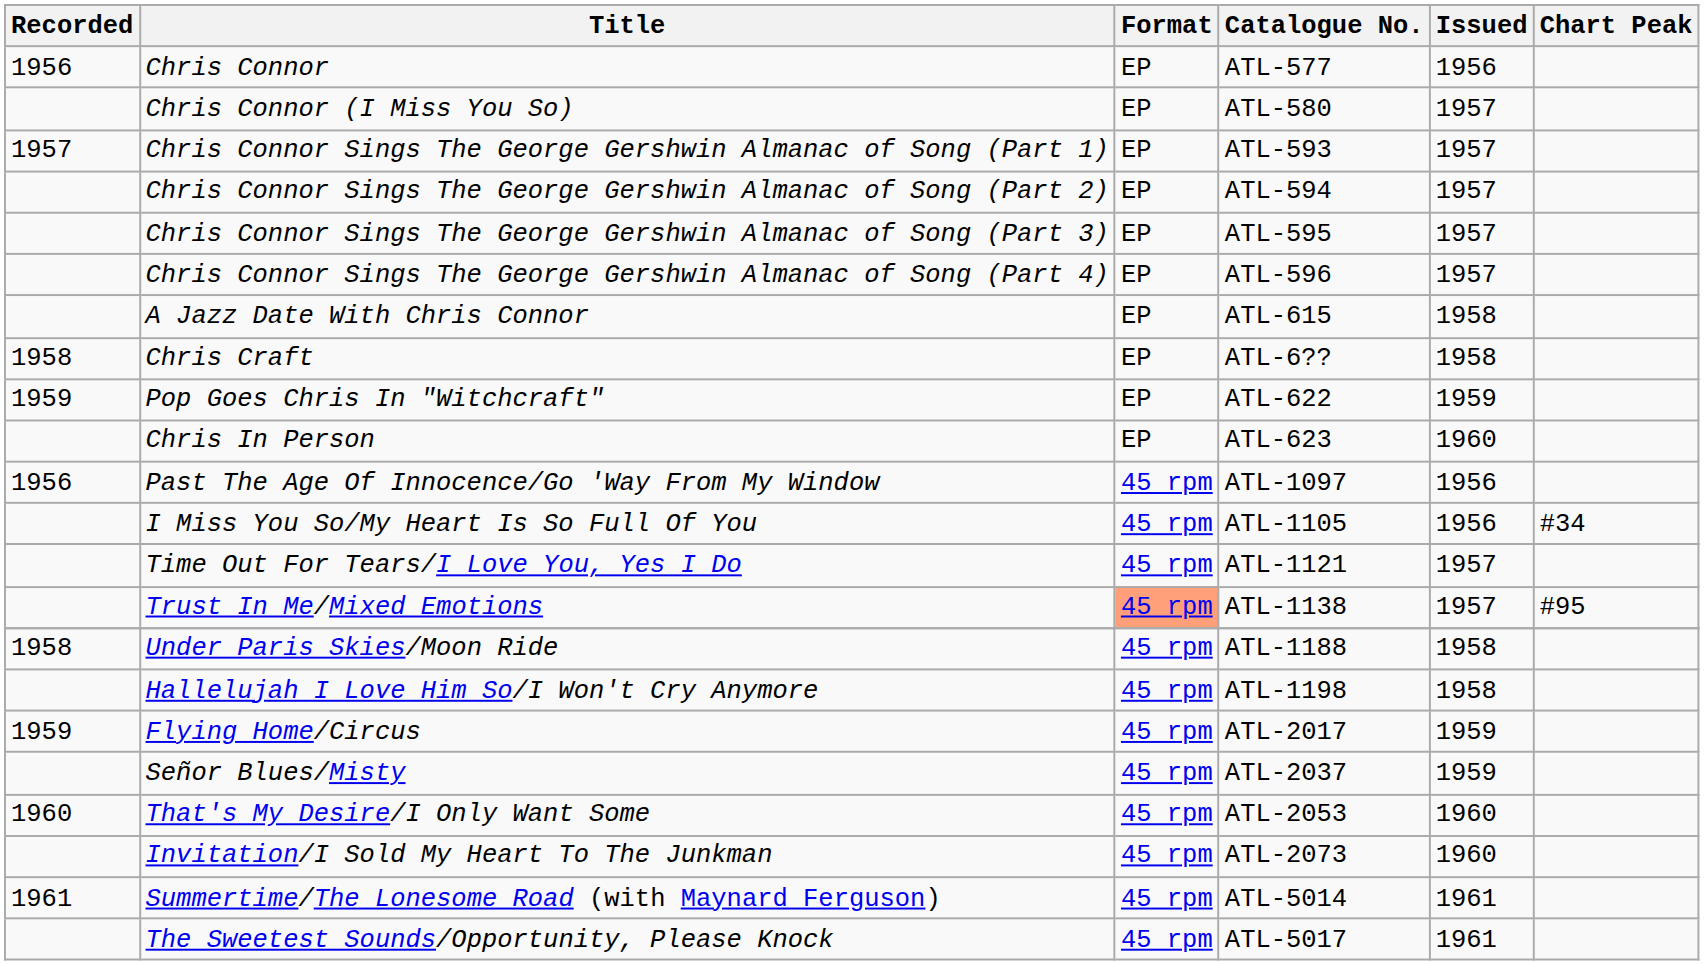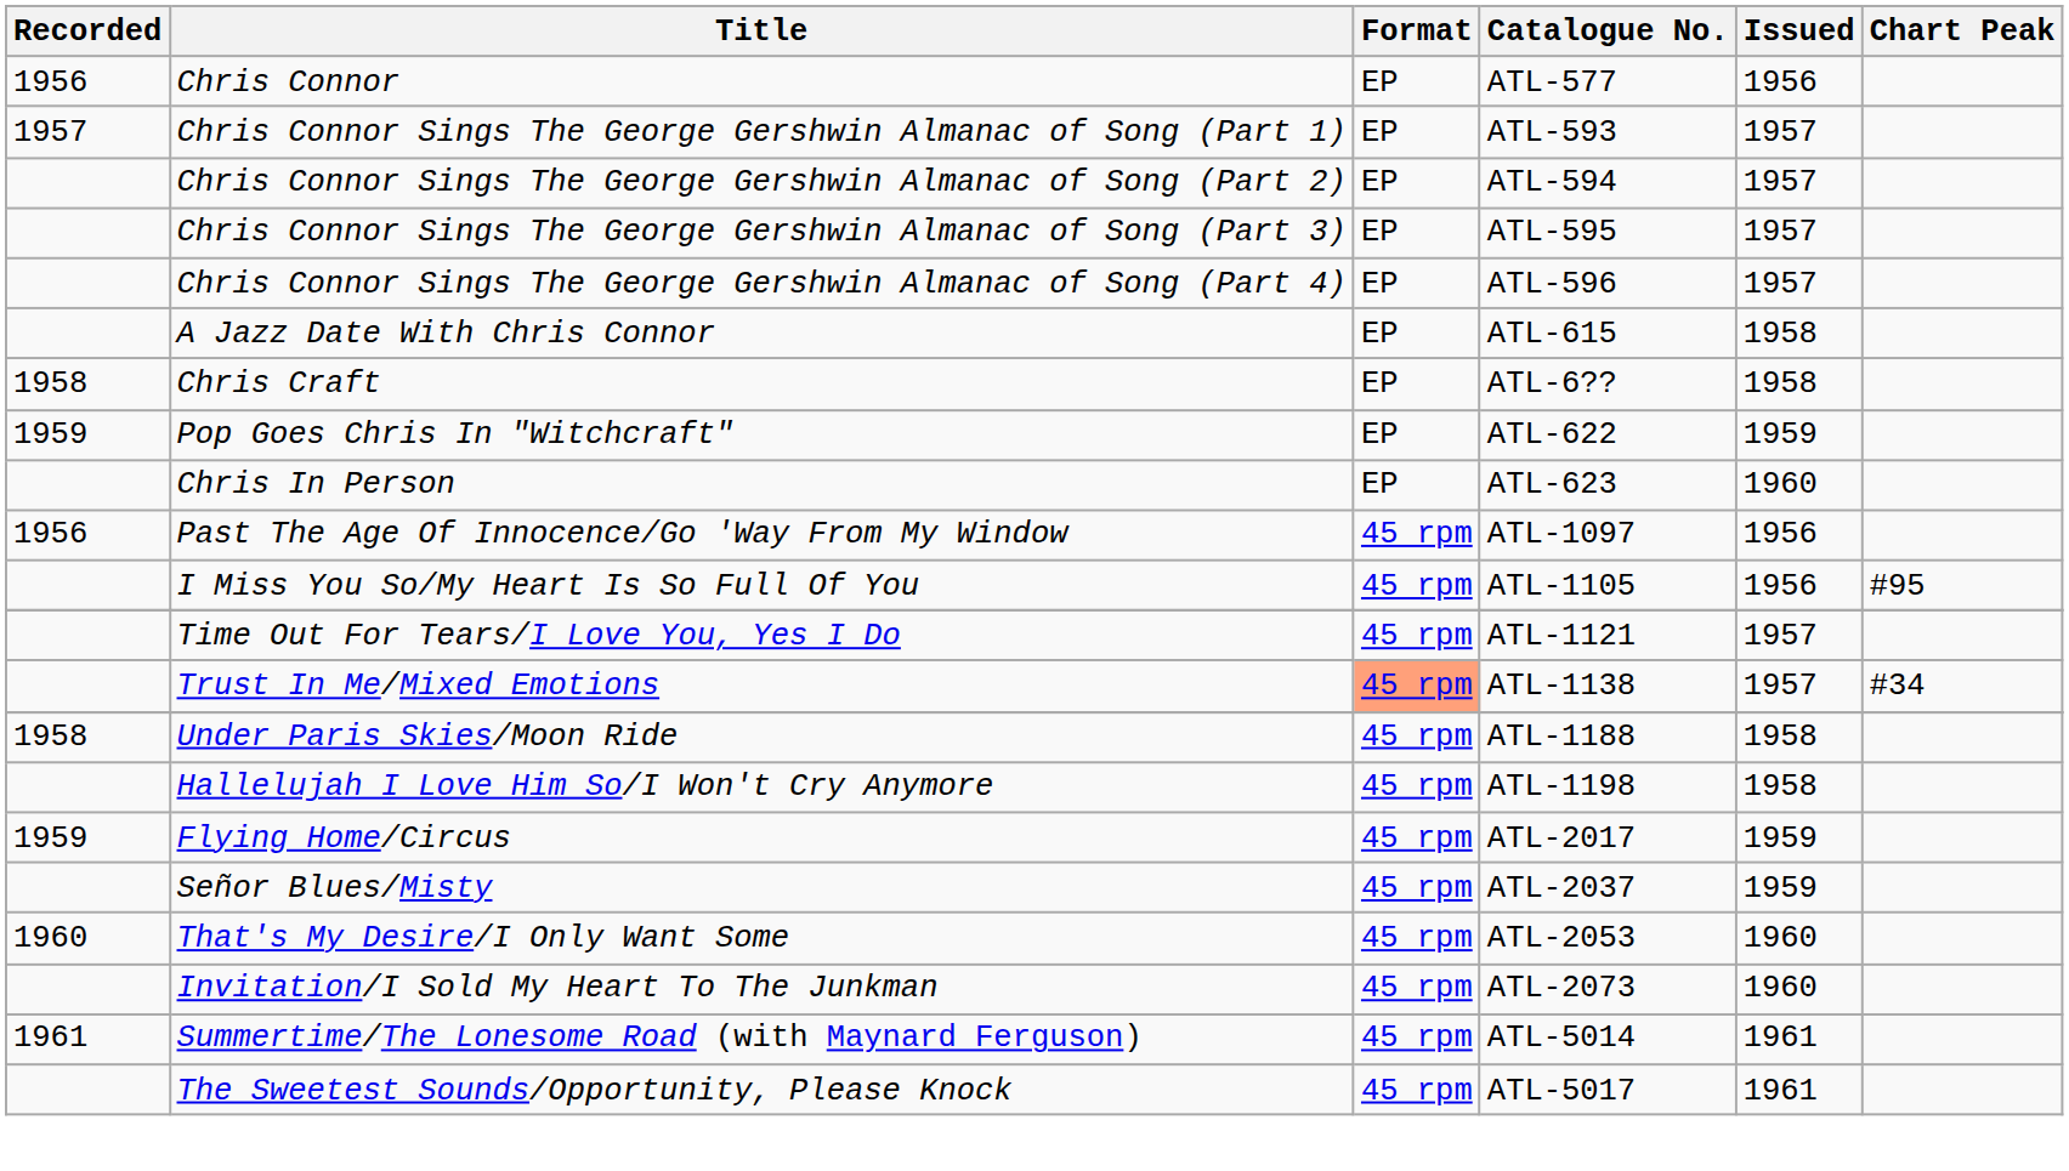 <table class="wikitable">
 <tr>
 <th>Recorded</th>
 <th>Title</th>
 <th>Format</th>
 <th>Catalogue No.</th>
 <th>Issued</th>
 <th>Chart Peak</th>
 </tr>
 <tr>
 <td>1956</td>
 <td><em>Chris Connor</em></td>
 <td>EP</td>
 <td>ATL-577</td>
 <td>1956</td>
-<td></td>
-</tr>
-<tr>
-<td></td>
-<td><em>Chris Connor (I Miss You So)</em></td>
-<td>EP</td>
-<td>ATL-580</td>
-<td>1957</td>
 <td></td>
 </tr>
 <tr>
 <td>1957</td>
 <td><em>Chris Connor Sings The George Gershwin Almanac of Song (Part 1)</em></td>
 <td>EP</td>
 <td>ATL-593</td>
 <td>1957</td>
 <td></td>
 </tr>
 <tr>
 <td></td>
 <td><em>Chris Connor Sings The George Gershwin Almanac of Song (Part 2)</em></td>
 <td>EP</td>
 <td>ATL-594</td>
 <td>1957</td>
 <td></td>
 </tr>
 <tr>
 <td></td>
 <td><em>Chris Connor Sings The George Gershwin Almanac of Song (Part 3)</em></td>
 <td>EP</td>
 <td>ATL-595</td>
 <td>1957</td>
 <td></td>
 </tr>
 <tr>
 <td></td>
 <td><em>Chris Connor Sings The George Gershwin Almanac of Song (Part 4)</em></td>
 <td>EP</td>
 <td>ATL-596</td>
 <td>1957</td>
 <td></td>
 </tr>
 <tr>
 <td></td>
 <td><em>A Jazz Date With Chris Connor</em></td>
 <td>EP</td>
 <td>ATL-615</td>
 <td>1958</td>
 <td></td>
 </tr>
 <tr>
 <td>1958</td>
 <td><em>Chris Craft</em></td>
 <td>EP</td>
 <td>ATL-6??</td>
 <td>1958</td>
 <td></td>
 </tr>
 <tr>
 <td>1959</td>
 <td><em>Pop Goes Chris In "Witchcraft"</em></td>
 <td>EP</td>
 <td>ATL-622</td>
 <td>1959</td>
 <td></td>
 </tr>
 <tr>
 <td></td>
 <td><em>Chris In Person</em></td>
 <td>EP</td>
 <td>ATL-623</td>
 <td>1960</td>
 <td></td>
 </tr>
 <tr>
 <td>1956</td>
 <td><em>Past The Age Of Innocence/Go 'Way From My Window</em></td>
 <td><a href='#'>45 rpm</a></td>
 <td>ATL-1097</td>
 <td>1956</td>
 <td></td>
 </tr>
 <tr>
 <td></td>
 <td><em>I Miss You So/My Heart Is So Full Of You</em></td>
 <td><a href='#'>45 rpm</a></td>
 <td>ATL-1105</td>
 <td>1956</td>
-<td>#34</td>
+<td>#95</td>
 </tr>
 <tr>
 </tr>
 <tr>
 <td></td>
 <td><em>Time Out For Tears/<a href='#'>I Love You, Yes I Do</a></em></td>
 <td><a href='#'>45 rpm</a></td>
 <td>ATL-1121</td>
 <td>1957</td>
 <td></td>
 </tr>
 <tr>
 <td></td>
 <td><em><a href='#'>Trust In Me</a>/<a href='#'>Mixed Emotions</a></em></td>
 <td style="background: lightsalmon;"><a href='#'>45 rpm</a></td>
 <td>ATL-1138</td>
 <td>1957</td>
-<td>#95</td>
+<td>#34</td>
 </tr>
 <tr>
 </tr>
 <tr>
 <td>1958</td>
 <td><em><a href='#'>Under Paris Skies</a>/Moon Ride</em></td>
 <td><a href='#'>45 rpm</a></td>
 <td>ATL-1188</td>
 <td>1958</td>
 <td></td>
 </tr>
 <tr>
 <td></td>
 <td><em><a href='#'>Hallelujah I Love Him So</a>/I Won't Cry Anymore</em></td>
 <td><a href='#'>45 rpm</a></td>
 <td>ATL-1198</td>
 <td>1958</td>
 <td></td>
 </tr>
 <tr>
 <td>1959</td>
 <td><em><a href='#'>Flying Home</a>/Circus</em></td>
 <td><a href='#'>45 rpm</a></td>
 <td>ATL-2017</td>
 <td>1959</td>
 <td></td>
 </tr>
 <tr>
 <td></td>
 <td><em>Señor Blues/<a href='#'>Misty</a></em></td>
 <td><a href='#'>45 rpm</a></td>
 <td>ATL-2037</td>
 <td>1959</td>
 <td></td>
 </tr>
 <tr>
 <td>1960</td>
 <td><em><a href='#'>That's My Desire</a>/I Only Want Some</em></td>
 <td><a href='#'>45 rpm</a></td>
 <td>ATL-2053</td>
 <td>1960</td>
 <td></td>
 </tr>
 <tr>
 <td></td>
 <td><em><a href='#'>Invitation</a>/I Sold My Heart To The Junkman</em></td>
 <td><a href='#'>45 rpm</a></td>
 <td>ATL-2073</td>
 <td>1960</td>
 <td></td>
 </tr>
 <tr>
 <td>1961</td>
 <td><em><a href='#'>Summertime</a>/<a href='#'>The Lonesome Road</a></em> (with <a href='#'>Maynard Ferguson</a>)</td>
 <td><a href='#'>45 rpm</a></td>
 <td>ATL-5014</td>
 <td>1961</td>
 <td></td>
 </tr>
 <tr>
 <td></td>
 <td><em><a href='#'>The Sweetest Sounds</a>/Opportunity, Please Knock</em></td>
 <td><a href='#'>45 rpm</a></td>
 <td>ATL-5017</td>
 <td>1961</td>
 <td></td>
 </tr>
 </table>
